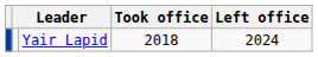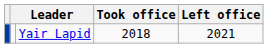 <table class="wikitable" style="text-align: center;">
 <tr>
 <th><br></th>
 <th colspan="2">Leader</th>
 <th>Took office</th>
 <th>Left office</th>
 </tr>
 <tr>
 <td style="background: #003BA3; color: white"></td>
 <td></td>
 <td><a href='#'>Yair Lapid</a></td>
 <td>2018</td>
-<td>2024</td>
+<td>2021</td>
 </tr>
 </table>
